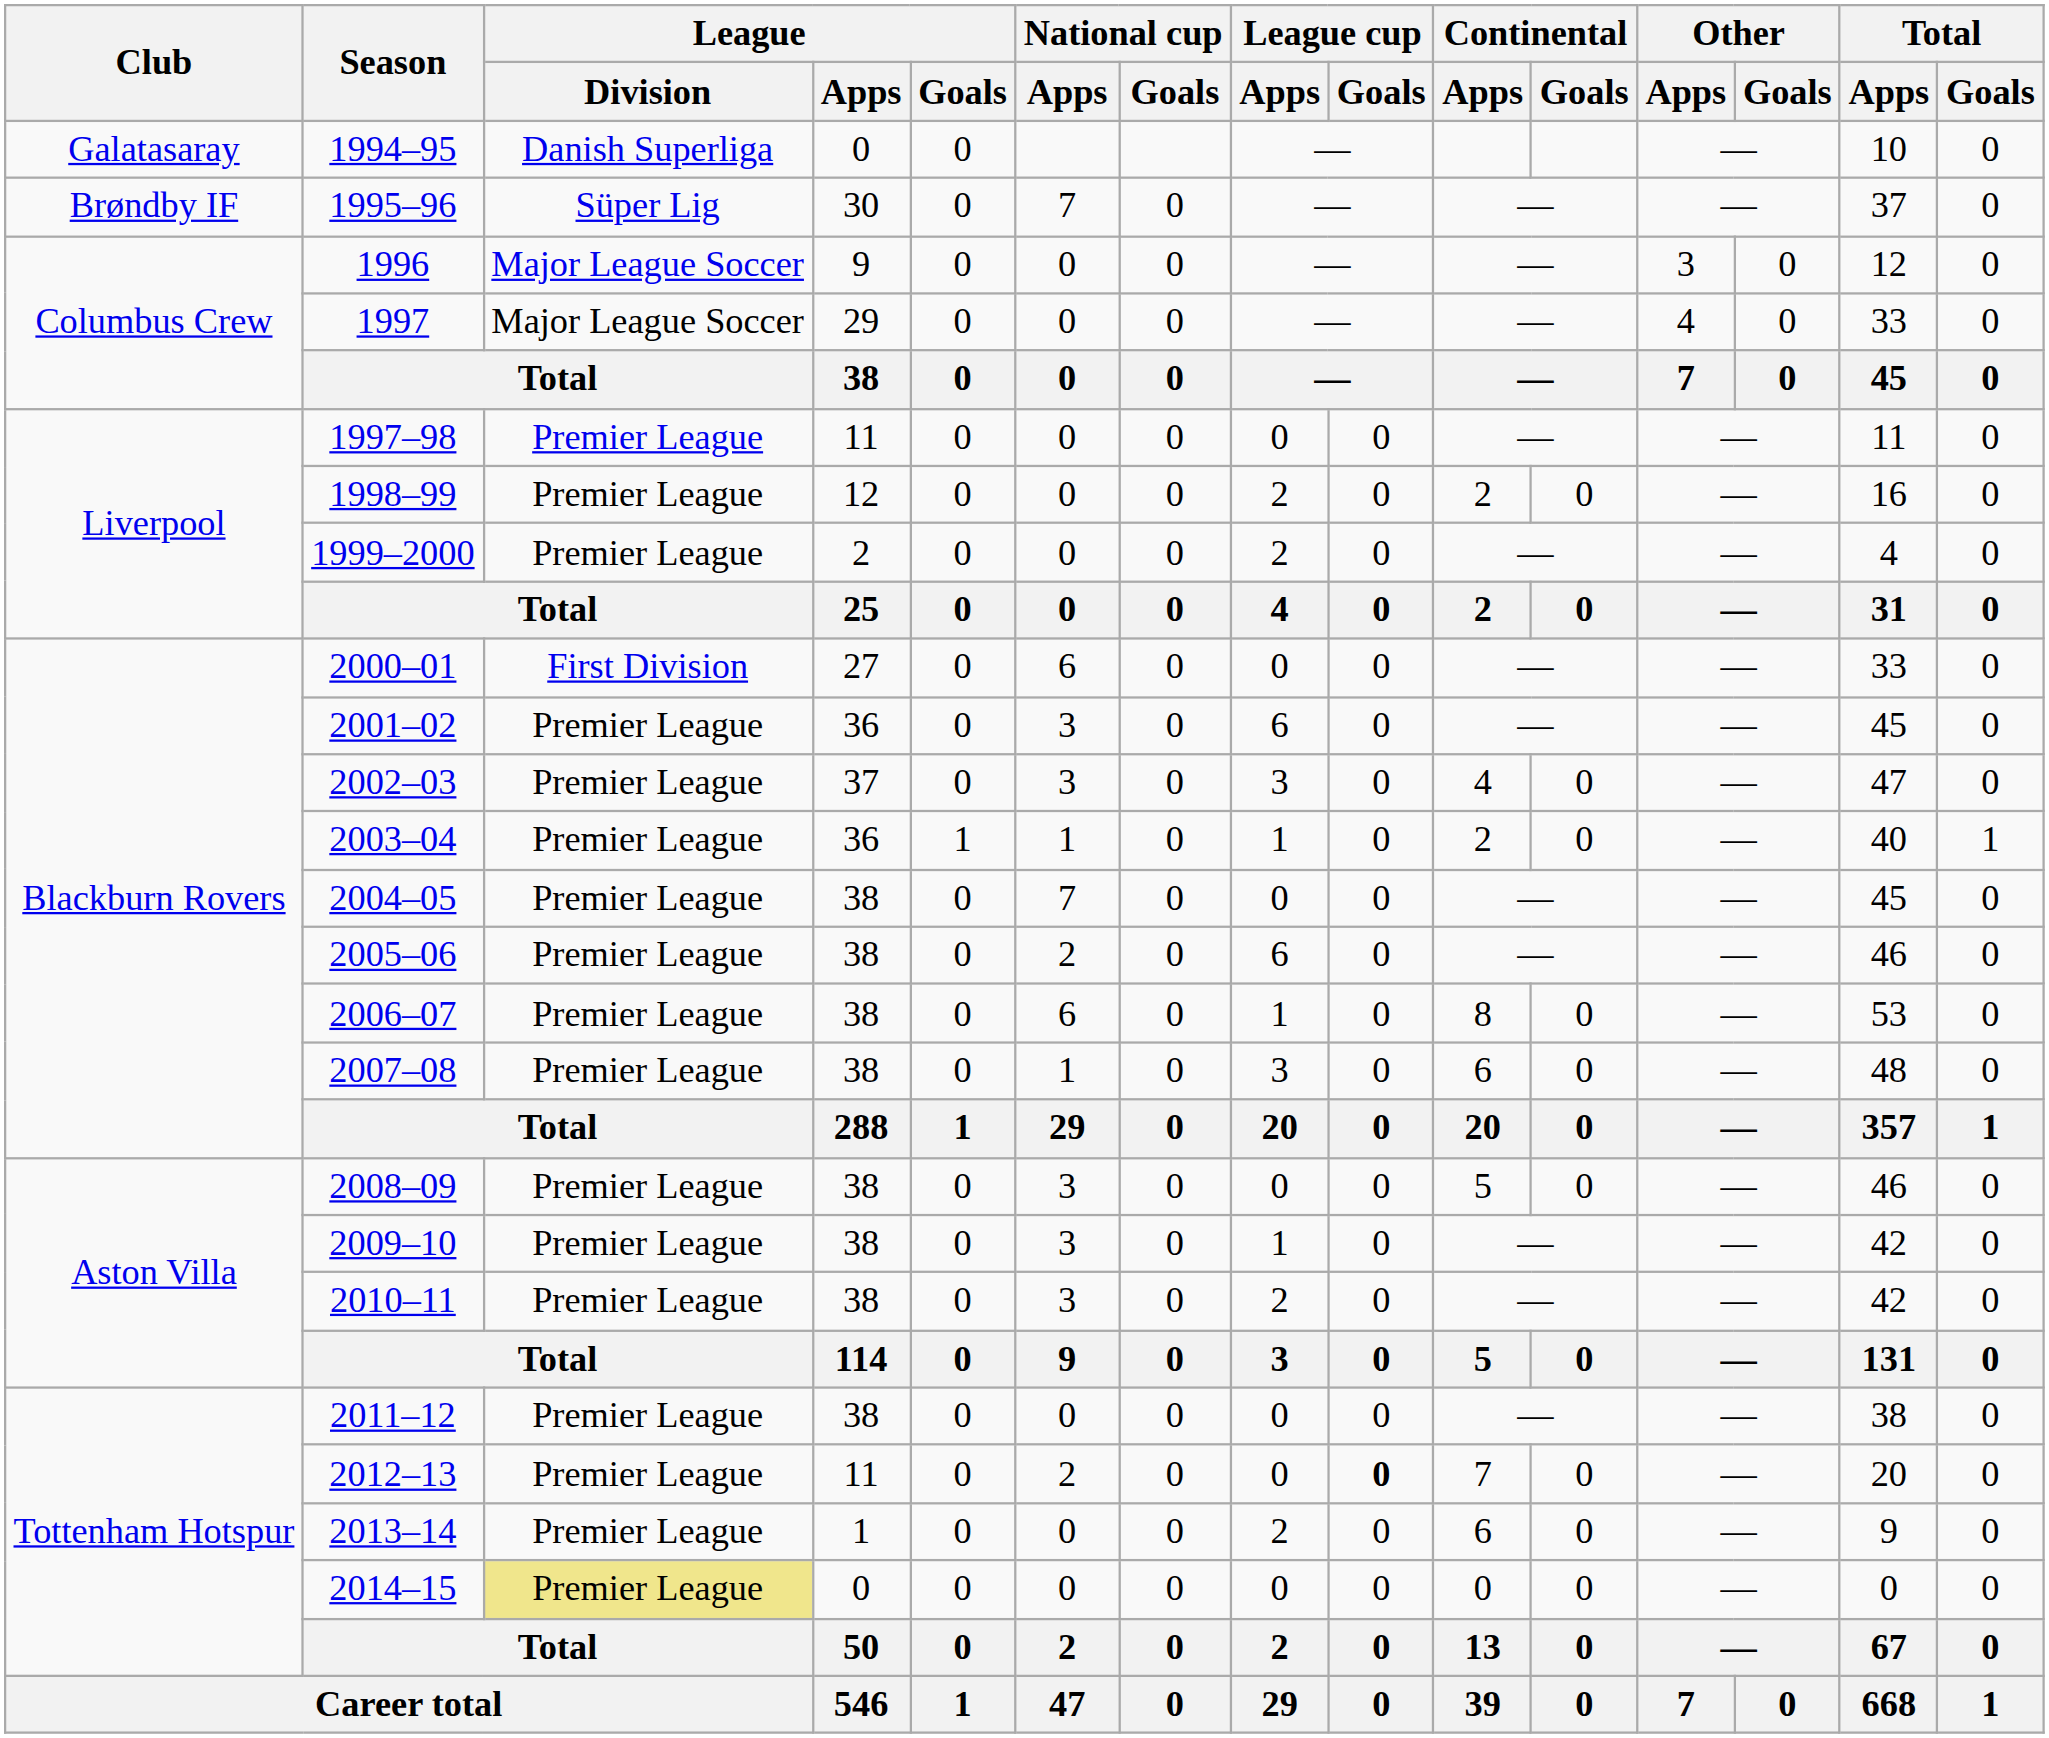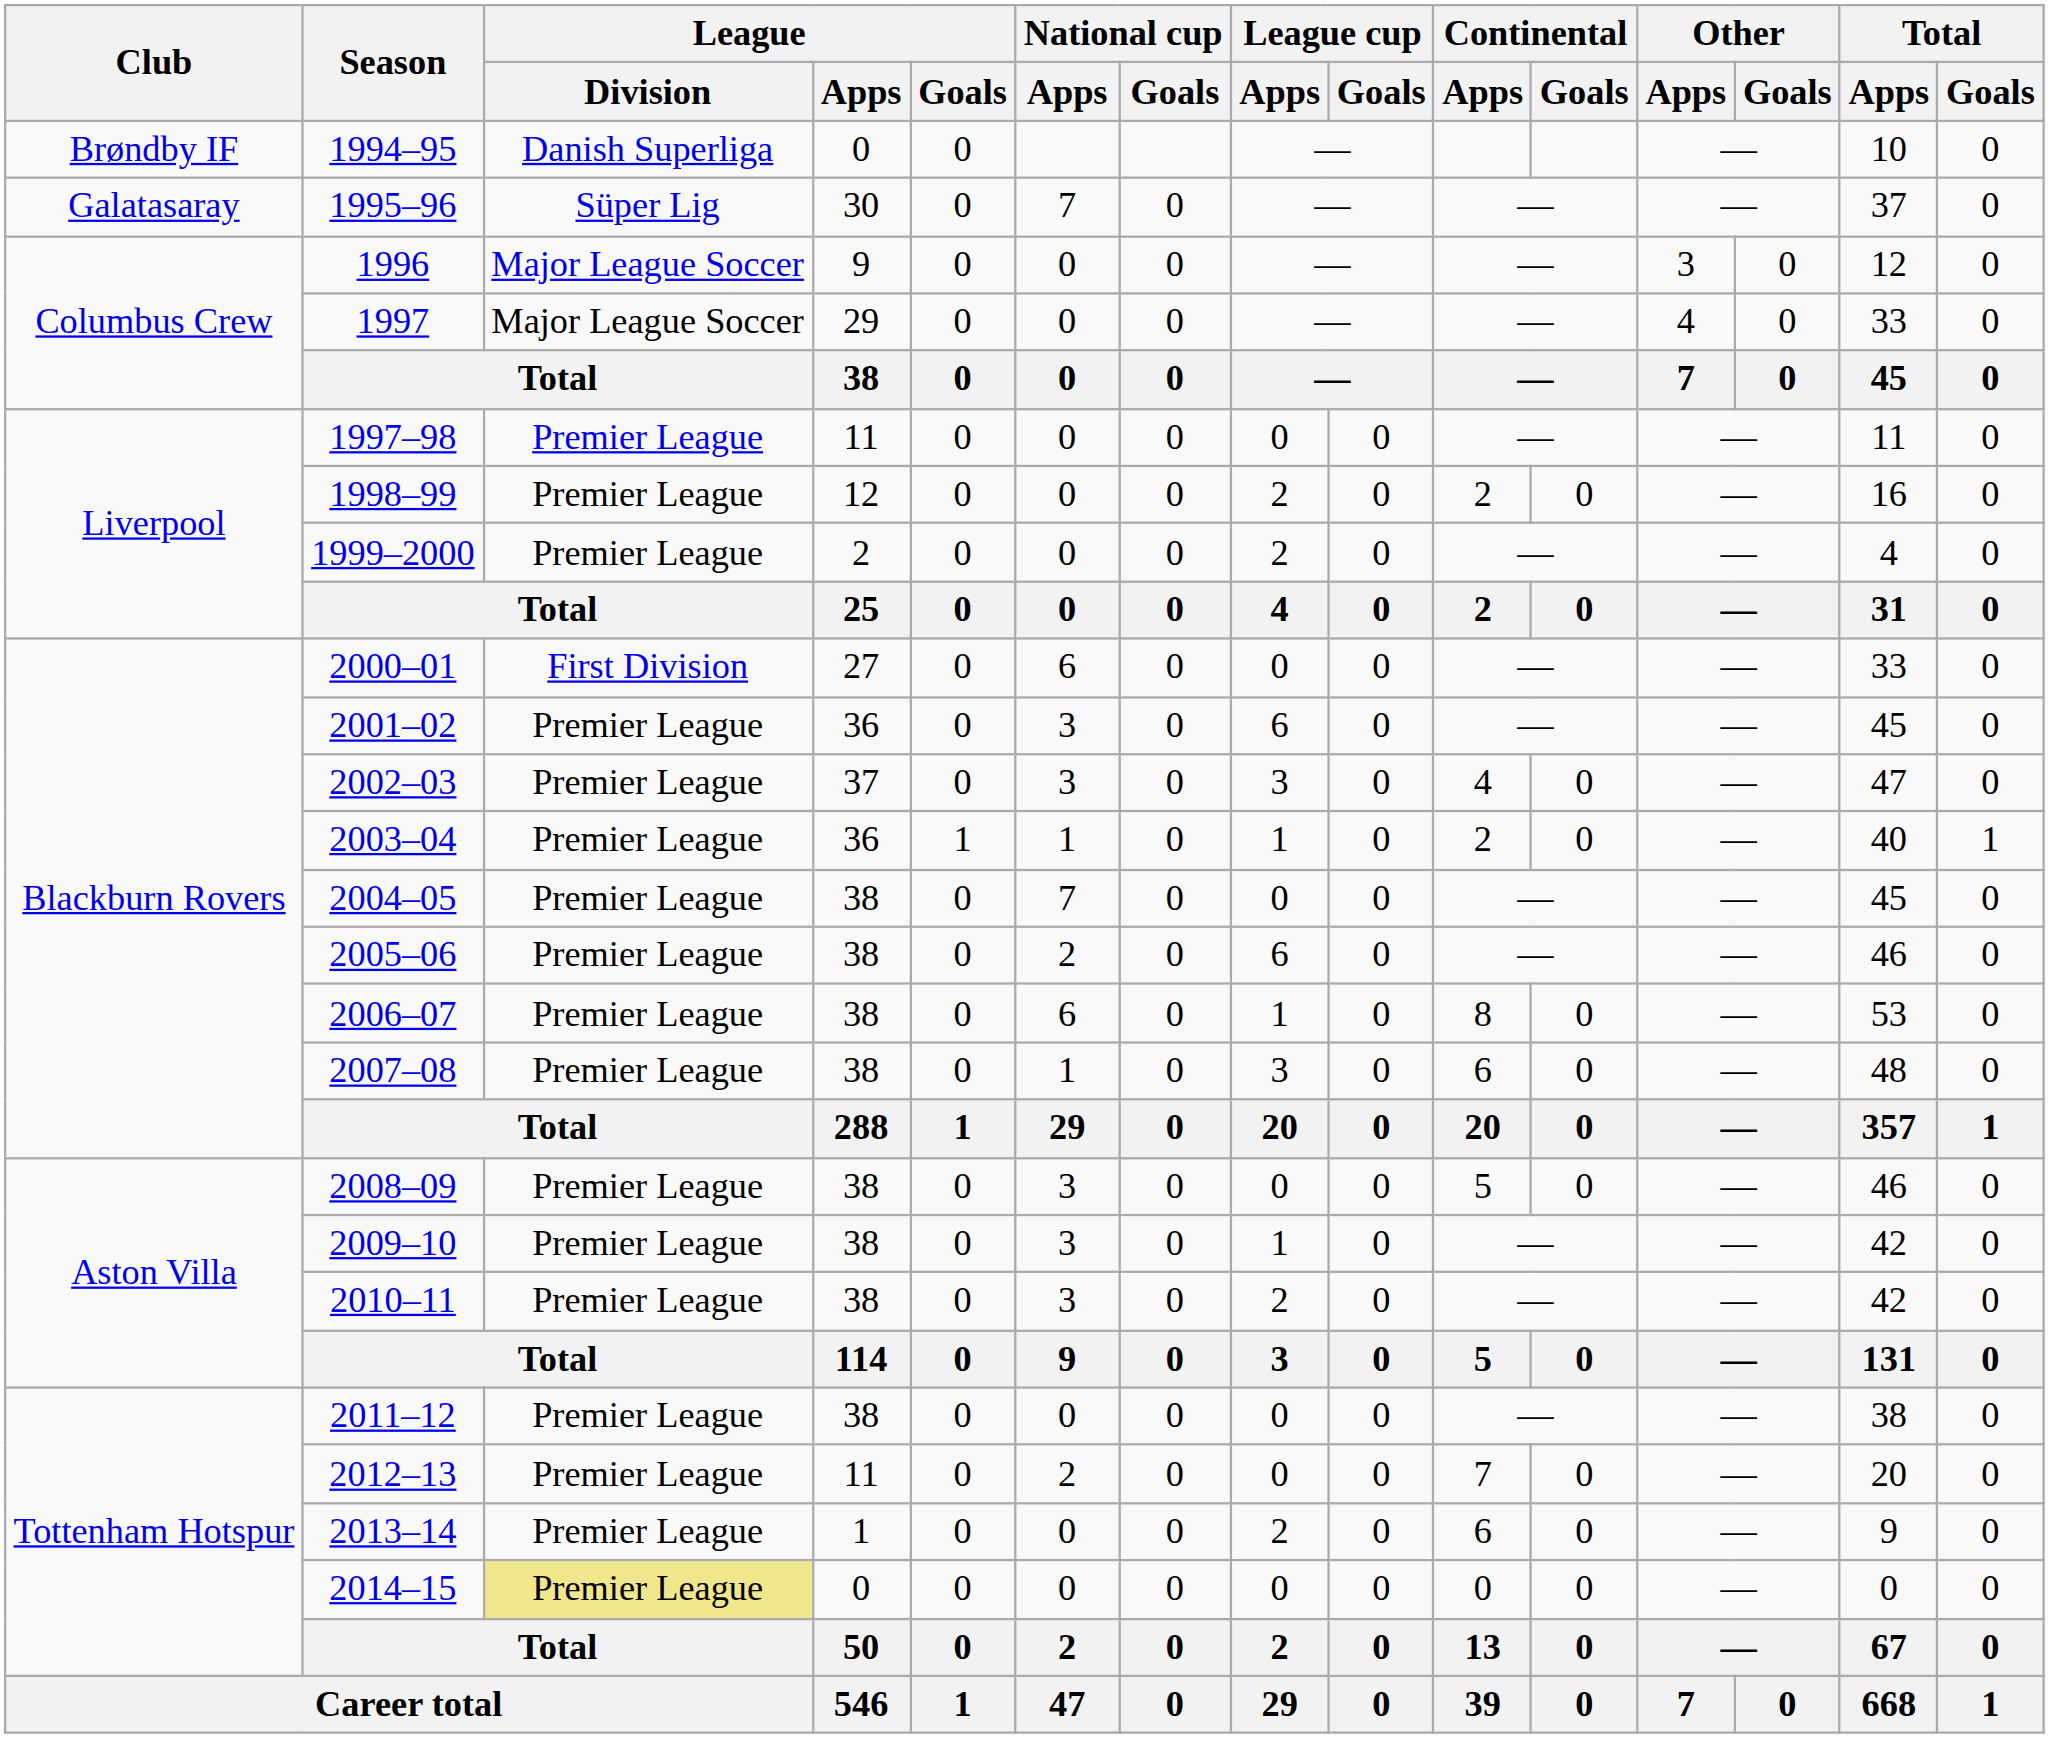 <table class="wikitable" style="text-align: center;">
 <tr>
 <th rowspan=2>Club</th>
 <th rowspan=2>Season</th>
 <th colspan=3>League</th>
 <th colspan=2>National cup</th>
 <th colspan=2>League cup</th>
 <th colspan=2>Continental</th>
 <th colspan=2>Other</th>
 <th colspan=2>Total</th>
 </tr>
 <tr>
 <th>Division</th>
 <th>Apps</th>
 <th>Goals</th>
 <th>Apps</th>
 <th>Goals</th>
 <th>Apps</th>
 <th>Goals</th>
 <th>Apps</th>
 <th>Goals</th>
 <th>Apps</th>
 <th>Goals</th>
 <th>Apps</th>
 <th>Goals</th>
 </tr>
 <tr>
-<td><a href='#'>Galatasaray</a></td>
+<td><a href='#'>Brøndby IF</a></td>
 <td><a href='#'>1994–95</a></td>
 <td><a href='#'>Danish Superliga</a></td>
 <td>0</td>
 <td>0</td>
 <td></td>
 <td></td>
 <td colspan="2">—</td>
 <td></td>
 <td></td>
 <td colspan="2">—</td>
 <td>10</td>
 <td>0</td>
 </tr>
 <tr>
-<td><a href='#'>Brøndby IF</a></td>
+<td><a href='#'>Galatasaray</a></td>
 <td><a href='#'>1995–96</a></td>
 <td><a href='#'>Süper Lig</a></td>
 <td>30</td>
 <td>0</td>
 <td>7</td>
 <td>0</td>
 <td colspan="2">—</td>
 <td colspan="2">—</td>
 <td colspan="2">—</td>
 <td>37</td>
 <td>0</td>
 </tr>
 <tr>
 <td rowspan="3"><a href='#'>Columbus Crew</a></td>
 <td><a href='#'>1996</a></td>
 <td><a href='#'>Major League Soccer</a></td>
 <td>9</td>
 <td>0</td>
 <td>0</td>
 <td>0</td>
 <td colspan="2">—</td>
 <td colspan="2">—</td>
 <td>3</td>
 <td>0</td>
 <td>12</td>
 <td>0</td>
 </tr>
 <tr>
 <td><a href='#'>1997</a></td>
 <td>Major League Soccer</td>
 <td>29</td>
 <td>0</td>
 <td>0</td>
 <td>0</td>
 <td colspan="2">—</td>
 <td colspan="2">—</td>
 <td>4</td>
 <td>0</td>
 <td>33</td>
 <td>0</td>
 </tr>
 <tr>
 <th colspan="2">Total</th>
 <th>38</th>
 <th>0</th>
 <th>0</th>
 <th>0</th>
 <th colspan="2">—</th>
 <th colspan="2">—</th>
 <th>7</th>
 <th>0</th>
 <th>45</th>
 <th>0</th>
 </tr>
 <tr>
 <td rowspan="4"><a href='#'>Liverpool</a></td>
 <td><a href='#'>1997–98</a></td>
 <td><a href='#'>Premier League</a></td>
 <td>11</td>
 <td>0</td>
 <td>0</td>
 <td>0</td>
 <td>0</td>
 <td>0</td>
 <td colspan="2">—</td>
 <td colspan="2">—</td>
 <td>11</td>
 <td>0</td>
 </tr>
 <tr>
 <td><a href='#'>1998–99</a></td>
 <td>Premier League</td>
 <td>12</td>
 <td>0</td>
 <td>0</td>
 <td>0</td>
 <td>2</td>
 <td>0</td>
 <td>2</td>
 <td>0</td>
 <td colspan="2">—</td>
 <td>16</td>
 <td>0</td>
 </tr>
 <tr>
 <td><a href='#'>1999–2000</a></td>
 <td>Premier League</td>
 <td>2</td>
 <td>0</td>
 <td>0</td>
 <td>0</td>
 <td>2</td>
 <td>0</td>
 <td colspan="2">—</td>
 <td colspan="2">—</td>
 <td>4</td>
 <td>0</td>
 </tr>
 <tr>
 <th colspan="2">Total</th>
 <th>25</th>
 <th>0</th>
 <th>0</th>
 <th>0</th>
 <th>4</th>
 <th>0</th>
 <th>2</th>
 <th>0</th>
 <th colspan="2">—</th>
 <th>31</th>
 <th>0</th>
 </tr>
 <tr>
 <td rowspan="9"><a href='#'>Blackburn Rovers</a></td>
 <td><a href='#'>2000–01</a></td>
 <td><a href='#'>First Division</a></td>
 <td>27</td>
 <td>0</td>
 <td>6</td>
 <td>0</td>
 <td>0</td>
 <td>0</td>
 <td colspan="2">—</td>
 <td colspan="2">—</td>
 <td>33</td>
 <td>0</td>
 </tr>
 <tr>
 <td><a href='#'>2001–02</a></td>
 <td>Premier League</td>
 <td>36</td>
 <td>0</td>
 <td>3</td>
 <td>0</td>
 <td>6</td>
 <td>0</td>
 <td colspan="2">—</td>
 <td colspan="2">—</td>
 <td>45</td>
 <td>0</td>
 </tr>
 <tr>
 <td><a href='#'>2002–03</a></td>
 <td>Premier League</td>
 <td>37</td>
 <td>0</td>
 <td>3</td>
 <td>0</td>
 <td>3</td>
 <td>0</td>
 <td>4</td>
 <td>0</td>
 <td colspan="2">—</td>
 <td>47</td>
 <td>0</td>
 </tr>
 <tr>
 <td><a href='#'>2003–04</a></td>
 <td>Premier League</td>
 <td>36</td>
 <td>1</td>
 <td>1</td>
 <td>0</td>
 <td>1</td>
 <td>0</td>
 <td>2</td>
 <td>0</td>
 <td colspan="2">—</td>
 <td>40</td>
 <td>1</td>
 </tr>
 <tr>
 <td><a href='#'>2004–05</a></td>
 <td>Premier League</td>
 <td>38</td>
 <td>0</td>
 <td>7</td>
 <td>0</td>
 <td>0</td>
 <td>0</td>
 <td colspan="2">—</td>
 <td colspan="2">—</td>
 <td>45</td>
 <td>0</td>
 </tr>
 <tr>
 <td><a href='#'>2005–06</a></td>
 <td>Premier League</td>
 <td>38</td>
 <td>0</td>
 <td>2</td>
 <td>0</td>
 <td>6</td>
 <td>0</td>
 <td colspan="2">—</td>
 <td colspan="2">—</td>
 <td>46</td>
 <td>0</td>
 </tr>
 <tr>
 <td><a href='#'>2006–07</a></td>
 <td>Premier League</td>
 <td>38</td>
 <td>0</td>
 <td>6</td>
 <td>0</td>
 <td>1</td>
 <td>0</td>
 <td>8</td>
 <td>0</td>
 <td colspan="2">—</td>
 <td>53</td>
 <td>0</td>
 </tr>
 <tr>
 <td><a href='#'>2007–08</a></td>
 <td>Premier League</td>
 <td>38</td>
 <td>0</td>
 <td>1</td>
 <td>0</td>
 <td>3</td>
 <td>0</td>
 <td>6</td>
 <td>0</td>
 <td colspan="2">—</td>
 <td>48</td>
 <td>0</td>
 </tr>
 <tr>
 <th colspan="2">Total</th>
 <th>288</th>
 <th>1</th>
 <th>29</th>
 <th>0</th>
 <th>20</th>
 <th>0</th>
 <th>20</th>
 <th>0</th>
 <th colspan="2">—</th>
 <th>357</th>
 <th>1</th>
 </tr>
 <tr>
 <td rowspan="4"><a href='#'>Aston Villa</a></td>
 <td><a href='#'>2008–09</a></td>
 <td>Premier League</td>
 <td>38</td>
 <td>0</td>
 <td>3</td>
 <td>0</td>
 <td>0</td>
 <td>0</td>
 <td>5</td>
 <td>0</td>
 <td colspan="2">—</td>
 <td>46</td>
 <td>0</td>
 </tr>
 <tr>
 <td><a href='#'>2009–10</a></td>
 <td>Premier League</td>
 <td>38</td>
 <td>0</td>
 <td>3</td>
 <td>0</td>
 <td>1</td>
 <td>0</td>
 <td colspan="2">—</td>
 <td colspan="2">—</td>
 <td>42</td>
 <td>0</td>
 </tr>
 <tr>
 <td><a href='#'>2010–11</a></td>
 <td>Premier League</td>
 <td>38</td>
 <td>0</td>
 <td>3</td>
 <td>0</td>
 <td>2</td>
 <td>0</td>
 <td colspan="2">—</td>
 <td colspan="2">—</td>
 <td>42</td>
 <td>0</td>
 </tr>
 <tr>
 <th colspan="2">Total</th>
 <th>114</th>
 <th>0</th>
 <th>9</th>
 <th>0</th>
 <th>3</th>
 <th>0</th>
 <th>5</th>
 <th>0</th>
 <th colspan="2">—</th>
 <th>131</th>
 <th>0</th>
 </tr>
 <tr>
 <td rowspan="5"><a href='#'>Tottenham Hotspur</a></td>
 <td><a href='#'>2011–12</a></td>
 <td>Premier League</td>
 <td>38</td>
 <td>0</td>
 <td>0</td>
 <td>0</td>
 <td>0</td>
 <td>0</td>
 <td colspan="2">—</td>
 <td colspan="2">—</td>
 <td>38</td>
 <td>0</td>
 </tr>
 <tr>
 <td><a href='#'>2012–13</a></td>
 <td>Premier League</td>
 <td>11</td>
 <td>0</td>
 <td>2</td>
 <td>0</td>
 <td>0</td>
-<td><strong>0</strong></td>
+<td>0</td>
 <td>7</td>
 <td>0</td>
 <td colspan="2">—</td>
 <td>20</td>
 <td>0</td>
 </tr>
 <tr>
 <td><a href='#'>2013–14</a></td>
 <td>Premier League</td>
 <td>1</td>
 <td>0</td>
 <td>0</td>
 <td>0</td>
 <td>2</td>
 <td>0</td>
 <td>6</td>
 <td>0</td>
 <td colspan="2">—</td>
 <td>9</td>
 <td>0</td>
 </tr>
 <tr>
 <td><a href='#'>2014–15</a></td>
 <td style="background: khaki;">Premier League</td>
 <td>0</td>
 <td>0</td>
 <td>0</td>
 <td>0</td>
 <td>0</td>
 <td>0</td>
 <td>0</td>
 <td>0</td>
 <td colspan="2">—</td>
 <td>0</td>
 <td>0</td>
 </tr>
 <tr>
 <th colspan="2">Total</th>
 <th>50</th>
 <th>0</th>
 <th>2</th>
 <th>0</th>
 <th>2</th>
 <th>0</th>
 <th>13</th>
 <th>0</th>
 <th colspan="2">—</th>
 <th>67</th>
 <th>0</th>
 </tr>
 <tr>
 <th colspan="3">Career total</th>
 <th>546</th>
 <th>1</th>
 <th>47</th>
 <th>0</th>
 <th>29</th>
 <th>0</th>
 <th>39</th>
 <th>0</th>
 <th>7</th>
 <th>0</th>
 <th>668</th>
 <th>1</th>
 </tr>
 </table>
